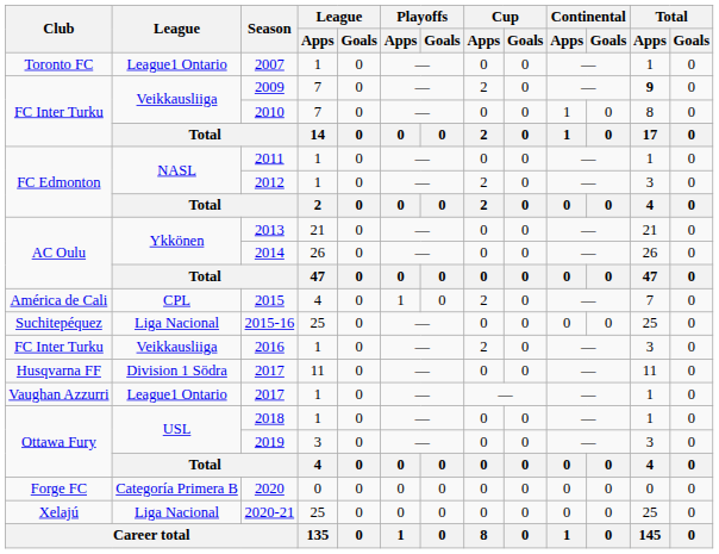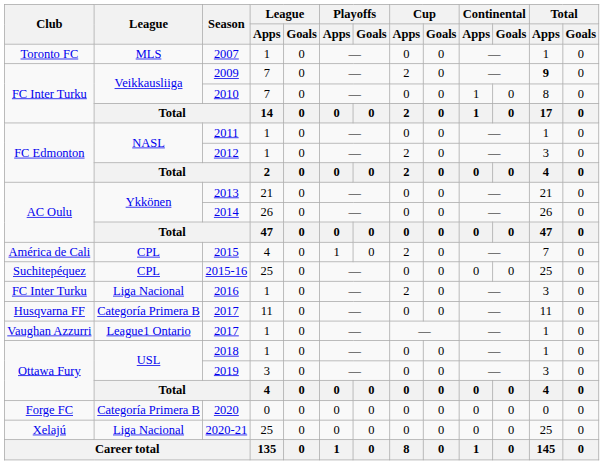 <table class="wikitable" style="text-align: center;">
 <tr>
 <th rowspan="2">Club</th>
 <th rowspan="2">League</th>
 <th rowspan="2">Season</th>
 <th colspan="2">League</th>
 <th colspan="2">Playoffs</th>
 <th colspan="2">Cup</th>
 <th colspan="2">Continental</th>
 <th colspan="2">Total</th>
 </tr>
 <tr>
 <th>Apps</th>
 <th>Goals</th>
 <th>Apps</th>
 <th>Goals</th>
 <th>Apps</th>
 <th>Goals</th>
 <th>Apps</th>
 <th>Goals</th>
 <th>Apps</th>
 <th>Goals</th>
 </tr>
 <tr>
 <td><a href='#'>Toronto FC</a></td>
-<td><a href='#'>League1 Ontario</a></td>
+<td><a href='#'>MLS</a></td>
 <td><a href='#'>2007</a></td>
 <td>1</td>
 <td>0</td>
 <td colspan="2">—</td>
 <td>0</td>
 <td>0</td>
 <td colspan="2">—</td>
 <td>1</td>
 <td>0</td>
 </tr>
 <tr>
 <td rowspan="3"><a href='#'>FC Inter Turku</a></td>
 <td rowspan="2"><a href='#'>Veikkausliiga</a></td>
 <td><a href='#'>2009</a></td>
 <td>7</td>
 <td>0</td>
 <td colspan="2">—</td>
 <td>2</td>
 <td>0</td>
 <td colspan="2">—</td>
 <td><strong>9</strong></td>
 <td>0</td>
 </tr>
 <tr>
 <td><a href='#'>2010</a></td>
 <td>7</td>
 <td>0</td>
 <td colspan="2">—</td>
 <td>0</td>
 <td>0</td>
 <td>1</td>
 <td>0</td>
 <td>8</td>
 <td>0</td>
 </tr>
 <tr>
 <th colspan="2">Total</th>
 <th>14</th>
 <th>0</th>
 <th>0</th>
 <th>0</th>
 <th>2</th>
 <th>0</th>
 <th>1</th>
 <th>0</th>
 <th>17</th>
 <th>0</th>
 </tr>
 <tr>
 <td rowspan="3"><a href='#'>FC Edmonton</a></td>
 <td rowspan="2"><a href='#'>NASL</a></td>
 <td><a href='#'>2011</a></td>
 <td>1</td>
 <td>0</td>
 <td colspan="2">—</td>
 <td>0</td>
 <td>0</td>
 <td colspan="2">—</td>
 <td>1</td>
 <td>0</td>
 </tr>
 <tr>
 <td><a href='#'>2012</a></td>
 <td>1</td>
 <td>0</td>
 <td colspan="2">—</td>
 <td>2</td>
 <td>0</td>
 <td colspan="2">—</td>
 <td>3</td>
 <td>0</td>
 </tr>
 <tr>
 <th colspan="2">Total</th>
 <th>2</th>
 <th>0</th>
 <th>0</th>
 <th>0</th>
 <th>2</th>
 <th>0</th>
 <th>0</th>
 <th>0</th>
 <th>4</th>
 <th>0</th>
 </tr>
 <tr>
 <td rowspan="3"><a href='#'>AC Oulu</a></td>
 <td rowspan="2"><a href='#'>Ykkönen</a></td>
 <td><a href='#'>2013</a></td>
 <td>21</td>
 <td>0</td>
 <td colspan="2">—</td>
 <td>0</td>
 <td>0</td>
 <td colspan="2">—</td>
 <td>21</td>
 <td>0</td>
 </tr>
 <tr>
 <td><a href='#'>2014</a></td>
 <td>26</td>
 <td>0</td>
 <td colspan="2">—</td>
 <td>0</td>
 <td>0</td>
 <td colspan="2">—</td>
 <td>26</td>
 <td>0</td>
 </tr>
 <tr>
 <th colspan="2">Total</th>
 <th>47</th>
 <th>0</th>
 <th>0</th>
 <th>0</th>
 <th>0</th>
 <th>0</th>
 <th>0</th>
 <th>0</th>
 <th>47</th>
 <th>0</th>
 </tr>
 <tr>
 <td><a href='#'>América de Cali</a></td>
 <td><a href='#'>CPL</a></td>
 <td><a href='#'>2015</a></td>
 <td>4</td>
 <td>0</td>
 <td>1</td>
 <td>0</td>
 <td>2</td>
 <td>0</td>
 <td colspan="2">—</td>
 <td>7</td>
 <td>0</td>
 </tr>
 <tr>
 <td><a href='#'>Suchitepéquez</a></td>
-<td><a href='#'>Liga Nacional</a></td>
+<td><a href='#'>CPL</a></td>
 <td><a href='#'>2015-16</a></td>
 <td>25</td>
 <td>0</td>
 <td colspan="2">—</td>
 <td>0</td>
 <td>0</td>
 <td>0</td>
 <td>0</td>
 <td>25</td>
 <td>0</td>
 </tr>
 <tr>
 <td><a href='#'>FC Inter Turku</a></td>
-<td><a href='#'>Veikkausliiga</a></td>
+<td><a href='#'>Liga Nacional</a></td>
 <td><a href='#'>2016</a></td>
 <td>1</td>
 <td>0</td>
 <td colspan="2">—</td>
 <td>2</td>
 <td>0</td>
 <td colspan="2">—</td>
 <td>3</td>
 <td>0</td>
 </tr>
 <tr>
 <td><a href='#'>Husqvarna FF</a></td>
-<td><a href='#'>Division 1 Södra</a></td>
+<td><a href='#'>Categoría Primera B</a></td>
 <td><a href='#'>2017</a></td>
 <td>11</td>
 <td>0</td>
 <td colspan="2">—</td>
 <td>0</td>
 <td>0</td>
 <td colspan="2">—</td>
 <td>11</td>
 <td>0</td>
 </tr>
 <tr>
 <td><a href='#'>Vaughan Azzurri</a></td>
 <td><a href='#'>League1 Ontario</a></td>
 <td><a href='#'>2017</a></td>
 <td>1</td>
 <td>0</td>
 <td colspan="2">—</td>
 <td colspan="2">—</td>
 <td colspan="2">—</td>
 <td>1</td>
 <td>0</td>
 </tr>
 <tr>
 <td rowspan="3"><a href='#'>Ottawa Fury</a></td>
 <td rowspan="2"><a href='#'>USL</a></td>
 <td><a href='#'>2018</a></td>
 <td>1</td>
 <td>0</td>
 <td colspan="2">—</td>
 <td>0</td>
 <td>0</td>
 <td colspan="2">—</td>
 <td>1</td>
 <td>0</td>
 </tr>
 <tr>
 <td><a href='#'>2019</a></td>
 <td>3</td>
 <td>0</td>
 <td colspan="2">—</td>
 <td>0</td>
 <td>0</td>
 <td colspan="2">—</td>
 <td>3</td>
 <td>0</td>
 </tr>
 <tr>
 <th colspan="2">Total</th>
 <th>4</th>
 <th>0</th>
 <th>0</th>
 <th>0</th>
 <th>0</th>
 <th>0</th>
 <th>0</th>
 <th>0</th>
 <th>4</th>
 <th>0</th>
 </tr>
 <tr>
 <td><a href='#'>Forge FC</a></td>
 <td><a href='#'>Categoría Primera B</a></td>
 <td><a href='#'>2020</a></td>
 <td>0</td>
 <td>0</td>
 <td>0</td>
 <td>0</td>
 <td>0</td>
 <td>0</td>
 <td>0</td>
 <td>0</td>
 <td>0</td>
 <td>0</td>
 </tr>
 <tr>
 <td><a href='#'>Xelajú</a></td>
 <td><a href='#'>Liga Nacional</a></td>
 <td><a href='#'>2020-21</a></td>
 <td>25</td>
 <td>0</td>
 <td>0</td>
 <td>0</td>
 <td>0</td>
 <td>0</td>
 <td>0</td>
 <td>0</td>
 <td>25</td>
 <td>0</td>
 </tr>
 <tr>
 <th colspan="3">Career total</th>
 <th>135</th>
 <th>0</th>
 <th>1</th>
 <th>0</th>
 <th>8</th>
 <th>0</th>
 <th>1</th>
 <th>0</th>
 <th>145</th>
 <th>0</th>
 </tr>
 </table>
